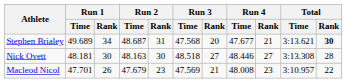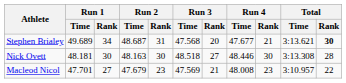 <table class="wikitable" border="1" style="font-size:90%">
 <tr>
 <th rowspan="2">Athlete</th>
 <th colspan="2">Run 1</th>
 <th colspan="2">Run 2</th>
 <th colspan="2">Run 3</th>
 <th colspan="2">Run 4</th>
 <th colspan="2">Total</th>
 </tr>
 <tr>
 <th>Time</th>
 <th>Rank</th>
 <th>Time</th>
 <th>Rank</th>
 <th>Time</th>
 <th>Rank</th>
 <th>Time</th>
 <th>Rank</th>
 <th>Time</th>
 <th>Rank</th>
 </tr>
 <tr>
 <td><a href='#'>Stephen Brialey</a></td>
 <td align="center">49.689</td>
 <td align="center">34</td>
 <td align="center">48.687</td>
 <td align="center">31</td>
 <td align="center">47.568</td>
 <td align="center">20</td>
 <td align="center">47.677</td>
 <td align="center">21</td>
 <td align="center">3:13.621</td>
 <td align="center"><strong>30</strong></td>
 </tr>
 <tr>
 <td><a href='#'>Nick Ovett</a></td>
 <td align="center">48.181</td>
 <td align="center">30</td>
 <td align="center">48.163</td>
 <td align="center">30</td>
 <td align="center">48.518</td>
 <td align="center">27</td>
 <td align="center">48.446</td>
-<td align="center">27</td>
+<td align="center">30</td>
 <td align="center">3:13.308</td>
 <td align="center">28</td>
 </tr>
 <tr>
 <td><a href='#'>Macleod Nicol</a></td>
 <td align="center">47.701</td>
-<td align="center">26</td>
+<td align="center">27</td>
 <td align="center">47.679</td>
 <td align="center">23</td>
 <td align="center">47.569</td>
 <td align="center">21</td>
 <td align="center">48.008</td>
 <td align="center">23</td>
 <td align="center">3:10.957</td>
 <td align="center">22</td>
 </tr>
 </table>
